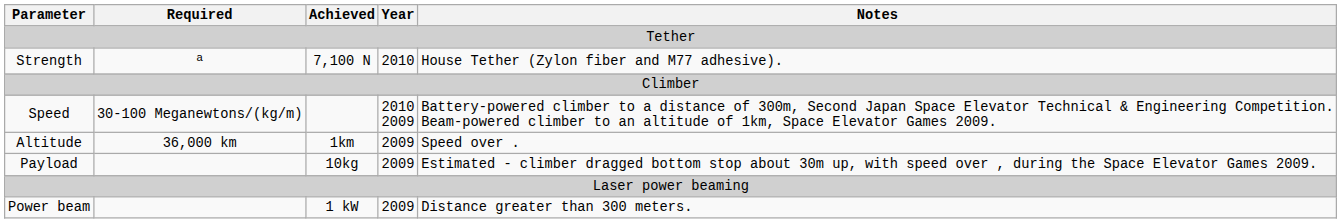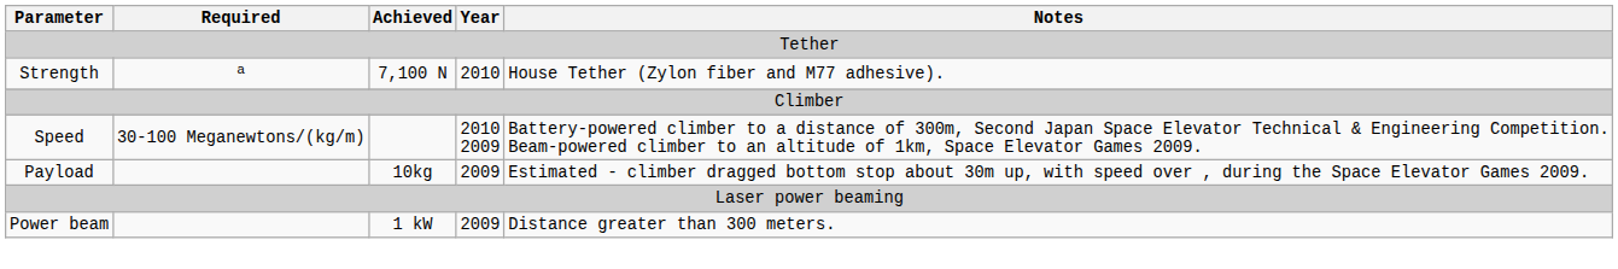 <table class="wikitable sortable" style="font-size: 85%; text-align: center; width: auto;">
 <tr>
 <th>Parameter</th>
 <th>Required</th>
 <th>Achieved</th>
 <th>Year</th>
 <th>Notes</th>
 </tr>
 <tr>
 <td colspan="5" style="background:#D0D0D0">Tether</td>
 </tr>
 <tr>
 <td>Strength</td>
 <td> <sup>a</sup></td>
 <td>7,100 N</td>
 <td>2010</td>
 <td align=left>House Tether (Zylon fiber and M77 adhesive).</td>
 </tr>
 <tr>
 <td colspan="5" style="background:#D0D0D0">Climber</td>
 </tr>
 <tr>
 <td>Speed</td>
 <td>30-100 Meganewtons/(kg/m)</td>
 <td><br></td>
 <td>2010<br>2009</td>
 <td align=left>Battery-powered climber to a distance of 300m, Second Japan Space Elevator Technical & Engineering Competition.<br>Beam-powered climber to an altitude of 1km, Space Elevator Games 2009.</td>
 </tr>
 <tr>
-<td>Altitude</td>
-<td>36,000 km</td>
-<td>1km</td>
-<td>2009</td>
-<td align=left>Speed over .</td>
-</tr>
-<tr>
 <td>Payload</td>
 <td></td>
 <td>10kg</td>
 <td>2009</td>
 <td align=left>Estimated - climber dragged bottom stop about 30m up, with speed over , during the Space Elevator Games 2009.</td>
 </tr>
 <tr>
 <td colspan="5" style="background:#D0D0D0">Laser power beaming</td>
 </tr>
 <tr>
 <td>Power beam</td>
 <td></td>
 <td>1 kW</td>
 <td>2009</td>
 <td align=left>Distance greater than 300 meters.</td>
 </tr>
 </table>
